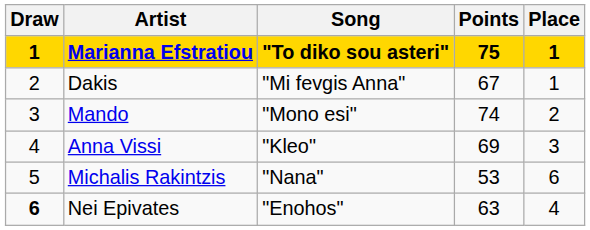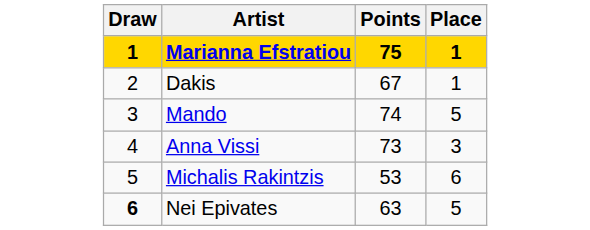 <table class="sortable wikitable" style="margin: 1em auto 1em auto; text-align:center">
 <tr>
 <th>Draw</th>
 <th>Artist</th>
-<th>Song</th>
 <th>Points</th>
 <th>Place</th>
 </tr>
 <tr style="background:gold; font-weight:bold;">
 <td>1</td>
 <td align="left"><a href='#'>Marianna Efstratiou</a></td>
-<td align="left">"To diko sou asteri"</td>
 <td>75</td>
 <td>1</td>
 </tr>
 <tr>
 <td>2</td>
 <td align="left">Dakis</td>
-<td align="left">"Mi fevgis Anna"</td>
 <td>67</td>
 <td>1</td>
 </tr>
 <tr>
 <td>3</td>
 <td align="left"><a href='#'>Mando</a></td>
-<td align="left">"Mono esi"</td>
 <td>74</td>
-<td>2</td>
+<td>5</td>
 </tr>
 <tr>
 <td>4</td>
 <td align="left"><a href='#'>Anna Vissi</a></td>
-<td align="left">"Kleo"</td>
-<td>69</td>
+<td>73</td>
 <td>3</td>
 </tr>
 <tr>
 <td>5</td>
 <td align="left"><a href='#'>Michalis Rakintzis</a></td>
-<td align="left">"Nana"</td>
 <td>53</td>
 <td>6</td>
 </tr>
 <tr>
 <td><strong>6</strong></td>
 <td align="left">Nei Epivates</td>
-<td align="left">"Enohos"</td>
 <td>63</td>
-<td>4</td>
+<td>5</td>
 </tr>
 </table>
